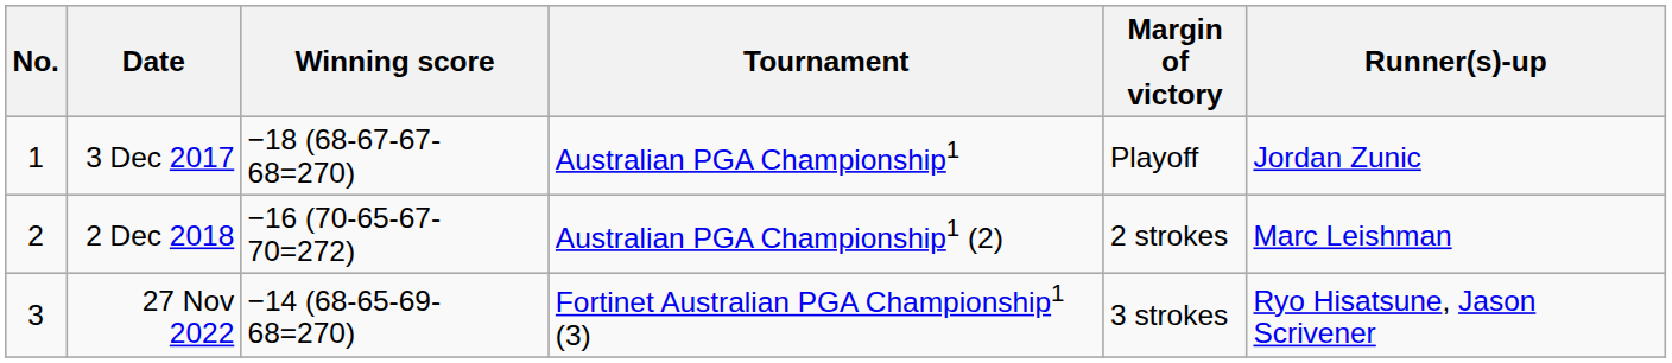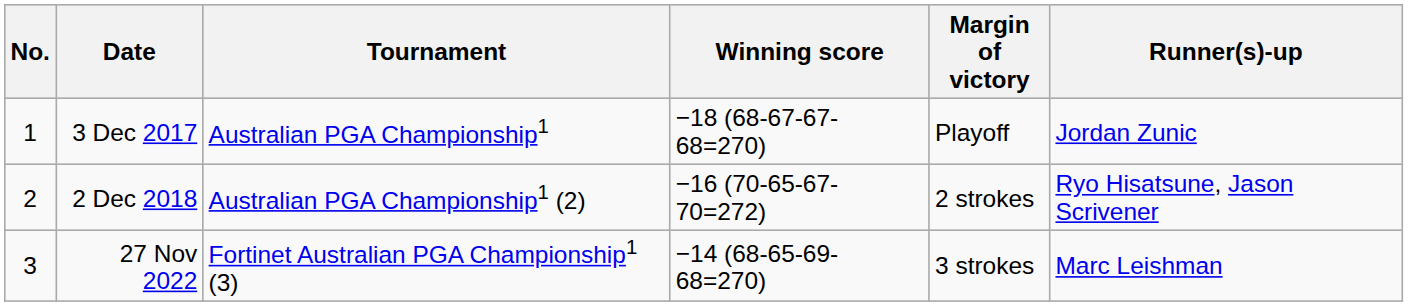 <table class="wikitable" style="font-size:95%;">
 <tr>
 <th>No.</th>
 <th>Date</th>
+<th>Tournament</th>
 <th>Winning score</th>
-<th>Tournament</th>
 <th>Margin of<br>victory</th>
 <th>Runner(s)-up</th>
 </tr>
 <tr>
 <td align=center>1</td>
 <td align=right>3 Dec <a href='#'>2017</a></td>
+<td><a href='#'>Australian PGA Championship</a><sup>1</sup></td>
 <td>−18 (68-67-67-68=270)</td>
-<td><a href='#'>Australian PGA Championship</a><sup>1</sup></td>
 <td>Playoff</td>
 <td> <a href='#'>Jordan Zunic</a></td>
 </tr>
 <tr>
 <td align=center>2</td>
 <td align=right>2 Dec <a href='#'>2018</a></td>
+<td><a href='#'>Australian PGA Championship</a><sup>1</sup> (2)</td>
 <td>−16 (70-65-67-70=272)</td>
-<td><a href='#'>Australian PGA Championship</a><sup>1</sup> (2)</td>
 <td>2 strokes</td>
-<td> <a href='#'>Marc Leishman</a></td>
+<td> <a href='#'>Ryo Hisatsune</a>,  <a href='#'>Jason Scrivener</a></td>
 </tr>
 <tr>
 <td align=center>3</td>
 <td align=right>27 Nov <a href='#'>2022</a></td>
+<td><a href='#'>Fortinet Australian PGA Championship</a><sup>1</sup> (3)</td>
 <td>−14 (68-65-69-68=270)</td>
-<td><a href='#'>Fortinet Australian PGA Championship</a><sup>1</sup> (3)</td>
 <td>3 strokes</td>
-<td> <a href='#'>Ryo Hisatsune</a>,  <a href='#'>Jason Scrivener</a></td>
+<td> <a href='#'>Marc Leishman</a></td>
 </tr>
 </table>
